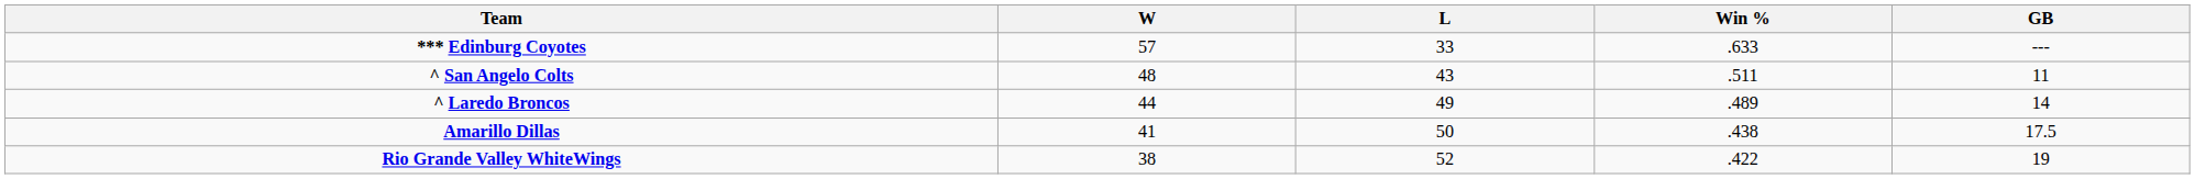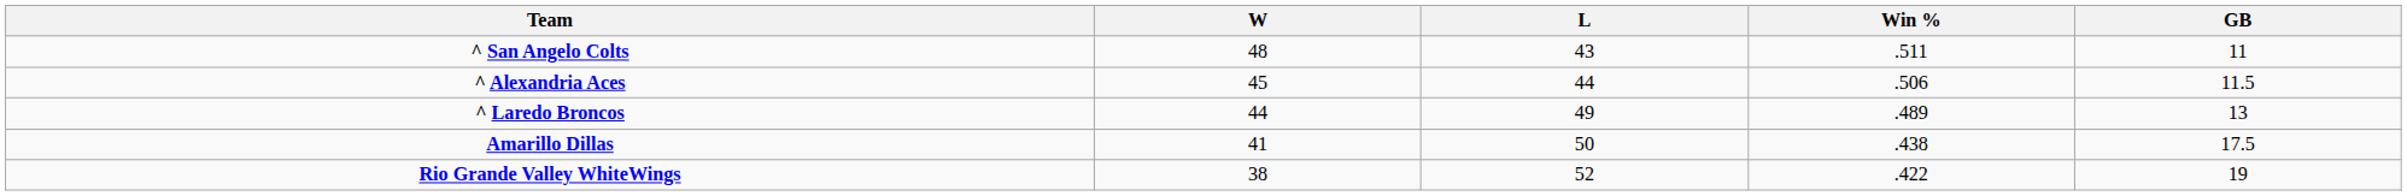 <table class="wikitable">
 <tr>
 <th bgcolor="#DDDDFF" width="10%">Team</th>
 <th bgcolor="#DDDDFF" width="3%">W</th>
 <th bgcolor="#DDDDFF" width="3%">L</th>
 <th bgcolor="#DDDDFF" width="3%">Win %</th>
 <th bgcolor="#DDDDFF" width="3%">GB</th>
 </tr>
 <tr>
-<td align=center><strong>*** <a href='#'>Edinburg Coyotes</a></strong></td>
-<td align=center>57</td>
-<td align=center>33</td>
-<td align=center>.633</td>
-<td align=center>---</td>
-</tr>
-<tr>
 <td align=center><strong>^ <a href='#'>San Angelo Colts</a></strong></td>
 <td align=center>48</td>
 <td align=center>43</td>
 <td align=center>.511</td>
 <td align=center>11</td>
 </tr>
 <tr>
+<td align=center><strong>^ <a href='#'>Alexandria Aces</a></strong></td>
+<td align=center>45</td>
+<td align=center>44</td>
+<td align=center>.506</td>
+<td align=center>11.5</td>
+</tr>
+<tr>
 <td align=center><strong>^ <a href='#'>Laredo Broncos</a></strong></td>
 <td align=center>44</td>
 <td align=center>49</td>
 <td align=center>.489</td>
-<td align=center>14</td>
+<td align=center>13</td>
 </tr>
 <tr>
 <td align=center><strong><a href='#'>Amarillo Dillas</a></strong></td>
 <td align=center>41</td>
 <td align=center>50</td>
 <td align=center>.438</td>
 <td align=center>17.5</td>
 </tr>
 <tr>
 <td align=center><strong><a href='#'>Rio Grande Valley WhiteWings</a></strong></td>
 <td align=center>38</td>
 <td align=center>52</td>
 <td align=center>.422</td>
 <td align=center>19</td>
 </tr>
 </table>
